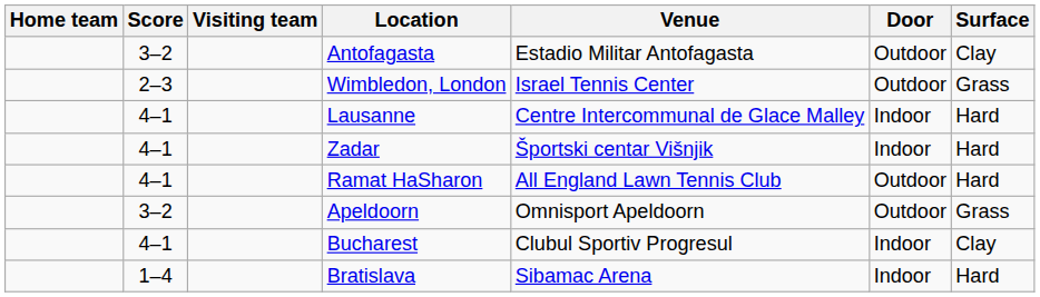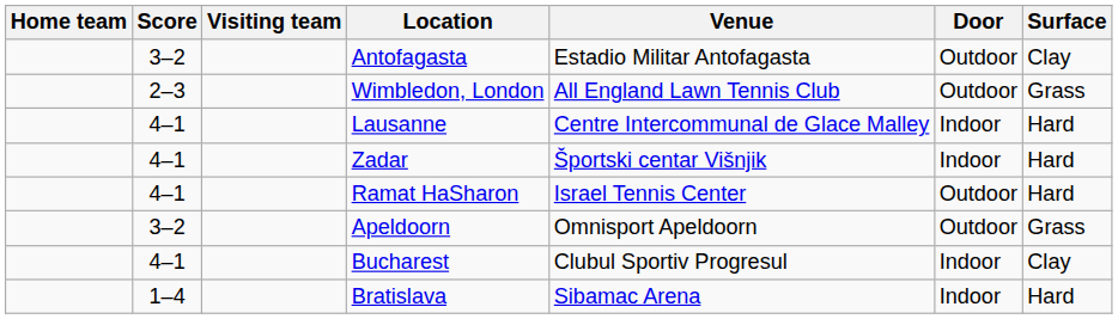 <table class="wikitable" style="border:1px solid #aaa;">
 <tr>
 <th>Home team</th>
 <th>Score</th>
 <th>Visiting team</th>
 <th>Location</th>
 <th>Venue</th>
 <th>Door</th>
 <th>Surface</th>
 </tr>
 <tr>
 <td><strong></strong></td>
 <td style="text-align:center;">3–2</td>
 <td></td>
 <td><a href='#'>Antofagasta</a></td>
 <td>Estadio Militar Antofagasta</td>
 <td>Outdoor</td>
 <td>Clay</td>
 </tr>
 <tr>
 <td></td>
 <td style="text-align:center;">2–3</td>
 <td><strong></strong></td>
 <td><a href='#'>Wimbledon, London</a></td>
-<td><a href='#'>Israel Tennis Center</a></td>
+<td><a href='#'>All England Lawn Tennis Club</a></td>
 <td>Outdoor</td>
 <td>Grass</td>
 </tr>
 <tr>
 <td><strong></strong></td>
 <td style="text-align:center;">4–1</td>
 <td></td>
 <td><a href='#'>Lausanne</a></td>
 <td><a href='#'>Centre Intercommunal de Glace Malley</a></td>
 <td>Indoor</td>
 <td>Hard</td>
 </tr>
 <tr>
 <td><strong></strong></td>
 <td style="text-align:center;">4–1</td>
 <td></td>
 <td><a href='#'>Zadar</a></td>
 <td><a href='#'>Športski centar Višnjik</a></td>
 <td>Indoor</td>
 <td>Hard</td>
 </tr>
 <tr>
 <td><strong></strong></td>
 <td style="text-align:center;">4–1</td>
 <td></td>
 <td><a href='#'>Ramat HaSharon</a></td>
-<td><a href='#'>All England Lawn Tennis Club</a></td>
+<td><a href='#'>Israel Tennis Center</a></td>
 <td>Outdoor</td>
 <td>Hard</td>
 </tr>
 <tr>
 <td><strong></strong></td>
 <td style="text-align:center;">3–2</td>
 <td></td>
 <td><a href='#'>Apeldoorn</a></td>
 <td>Omnisport Apeldoorn</td>
 <td>Outdoor</td>
 <td>Grass</td>
 </tr>
 <tr>
 <td><strong></strong></td>
 <td style="text-align:center;">4–1</td>
 <td></td>
 <td><a href='#'>Bucharest</a></td>
 <td>Clubul Sportiv Progresul</td>
 <td>Indoor</td>
 <td>Clay</td>
 </tr>
 <tr>
 <td></td>
 <td style="text-align:center;">1–4</td>
 <td><strong></strong></td>
 <td><a href='#'>Bratislava</a></td>
 <td><a href='#'>Sibamac Arena</a></td>
 <td>Indoor</td>
 <td>Hard</td>
 </tr>
 </table>
